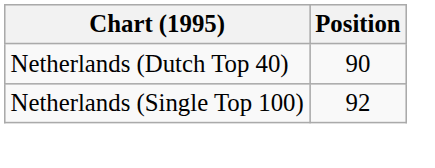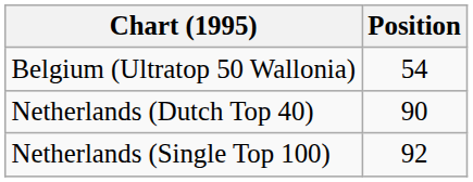 <table class="wikitable sortable">
 <tr>
 <th>Chart (1995)</th>
 <th>Position</th>
+</tr>
+<tr>
+<td>Belgium (Ultratop 50 Wallonia)</td>
+<td align="center">54</td>
 </tr>
 <tr>
 <td>Netherlands (Dutch Top 40)</td>
 <td align="center">90</td>
 </tr>
 <tr>
 <td>Netherlands (Single Top 100)</td>
 <td align="center">92</td>
 </tr>
 </table>
